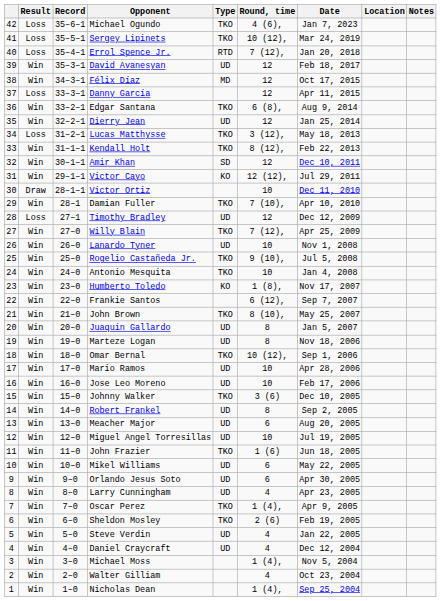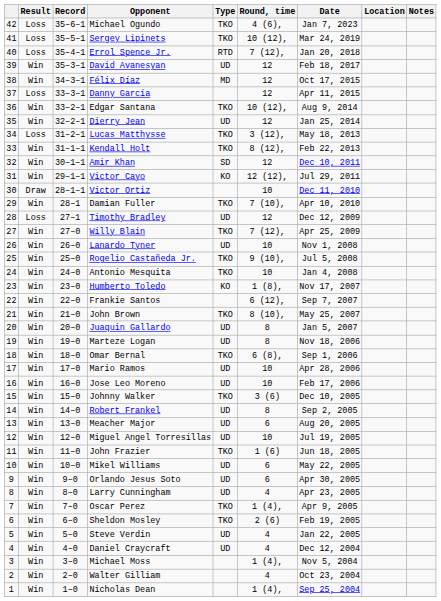 <table class="wikitable" style="text-align:center">
 <tr>
 <th></th>
 <th>Result</th>
 <th>Record</th>
 <th>Opponent</th>
 <th>Type</th>
 <th>Round, time</th>
 <th>Date</th>
 <th>Location</th>
 <th>Notes</th>
 </tr>
 <tr>
 <td>42</td>
 <td>Loss</td>
 <td>35–6–1</td>
 <td style="text-align:left;">Michael Ogundo</td>
 <td>TKO</td>
 <td>4 (6),</td>
 <td>Jan 7, 2023</td>
 <td style="text-align:left;"></td>
 <td></td>
 </tr>
 <tr>
 <td>41</td>
 <td>Loss</td>
 <td>35–5–1</td>
 <td style="text-align:left;"><a href='#'>Sergey Lipinets</a></td>
 <td>TKO</td>
 <td>10 (12), </td>
 <td>Mar 24, 2019</td>
 <td style="text-align:left;"></td>
 <td></td>
 </tr>
 <tr>
 <td>40</td>
 <td>Loss</td>
 <td>35–4–1</td>
 <td style="text-align:left;"><a href='#'>Errol Spence Jr.</a></td>
 <td>RTD</td>
 <td>7 (12), </td>
 <td>Jan 20, 2018</td>
 <td style="text-align:left;"></td>
 <td style="text-align:left;"></td>
 </tr>
 <tr>
 <td>39</td>
 <td>Win</td>
 <td>35–3–1</td>
 <td style="text-align:left;"><a href='#'>David Avanesyan</a></td>
 <td>UD</td>
 <td>12</td>
 <td>Feb 18, 2017</td>
 <td style="text-align:left;"></td>
 <td style="text-align:left;"></td>
 </tr>
 <tr>
 <td>38</td>
 <td>Win</td>
 <td>34–3–1</td>
 <td style="text-align:left;"><a href='#'>Félix Díaz</a></td>
 <td>MD</td>
 <td>12</td>
 <td>Oct 17, 2015</td>
 <td style="text-align:left;"></td>
 <td></td>
 </tr>
 <tr>
 <td>37</td>
 <td>Loss</td>
 <td>33–3–1</td>
 <td style="text-align:left;"><a href='#'>Danny García</a></td>
 <td></td>
 <td>12</td>
 <td>Apr 11, 2015</td>
 <td style="text-align:left;"></td>
 <td></td>
 </tr>
 <tr>
 <td>36</td>
 <td>Win</td>
 <td>33–2–1</td>
 <td style="text-align:left;">Edgar Santana</td>
 <td>TKO</td>
-<td>6 (8), </td>
+<td>10 (12), </td>
 <td>Aug 9, 2014</td>
 <td style="text-align:left;"></td>
 <td style="text-align:left;"></td>
 </tr>
 <tr>
 <td>35</td>
 <td>Win</td>
 <td>32–2–1</td>
 <td style="text-align:left;"><a href='#'>Dierry Jean</a></td>
 <td>UD</td>
 <td>12</td>
 <td>Jan 25, 2014</td>
 <td style="text-align:left;"></td>
 <td style="text-align:left;"></td>
 </tr>
 <tr>
 <td>34</td>
 <td>Loss</td>
 <td>31–2–1</td>
 <td style="text-align:left;"><a href='#'>Lucas Matthysse</a></td>
 <td>TKO</td>
 <td>3 (12), </td>
 <td>May 18, 2013</td>
 <td style="text-align:left;"></td>
 <td></td>
 </tr>
 <tr>
 <td>33</td>
 <td>Win</td>
 <td>31–1–1</td>
 <td style="text-align:left;"><a href='#'>Kendall Holt</a></td>
 <td>TKO</td>
 <td>8 (12), </td>
 <td>Feb 22, 2013</td>
 <td style="text-align:left;"></td>
 <td style="text-align:left;"></td>
 </tr>
 <tr>
 <td>32</td>
 <td>Win</td>
 <td>30–1–1</td>
 <td style="text-align:left;"><a href='#'>Amir Khan</a></td>
 <td>SD</td>
 <td>12</td>
 <td><a href='#'>Dec 10, 2011</a></td>
 <td style="text-align:left;"></td>
 <td style="text-align:left;"></td>
 </tr>
 <tr>
 <td>31</td>
 <td>Win</td>
 <td>29–1–1</td>
 <td style="text-align:left;"><a href='#'>Victor Cayo</a></td>
 <td>KO</td>
 <td>12 (12), </td>
 <td>Jul 29, 2011</td>
 <td style="text-align:left;"></td>
 <td></td>
 </tr>
 <tr>
 <td>30</td>
 <td>Draw</td>
 <td>28–1–1</td>
 <td style="text-align:left;"><a href='#'>Victor Ortiz</a></td>
 <td></td>
 <td>10</td>
 <td><a href='#'>Dec 11, 2010</a></td>
 <td style="text-align:left;"></td>
 <td></td>
 </tr>
 <tr>
 <td>29</td>
 <td>Win</td>
 <td>28–1</td>
 <td style="text-align:left;">Damian Fuller</td>
 <td>TKO</td>
 <td>7 (10), </td>
 <td>Apr 10, 2010</td>
 <td style="text-align:left;"></td>
 <td></td>
 </tr>
 <tr>
 <td>28</td>
 <td>Loss</td>
 <td>27–1</td>
 <td style="text-align:left;"><a href='#'>Timothy Bradley</a></td>
 <td>UD</td>
 <td>12</td>
 <td>Dec 12, 2009</td>
 <td style="text-align:left;"></td>
 <td style="text-align:left;"></td>
 </tr>
 <tr>
 <td>27</td>
 <td>Win</td>
 <td>27–0</td>
 <td style="text-align:left;"><a href='#'>Willy Blain</a></td>
 <td>TKO</td>
 <td>7 (12), </td>
 <td>Apr 25, 2009</td>
 <td style="text-align:left;"></td>
 <td style="text-align:left;"></td>
 </tr>
 <tr>
 <td>26</td>
 <td>Win</td>
 <td>26–0</td>
 <td style="text-align:left;"><a href='#'>Lanardo Tyner</a></td>
 <td>UD</td>
 <td>10</td>
 <td>Nov 1, 2008</td>
 <td style="text-align:left;"></td>
 <td style="text-align:left;"></td>
 </tr>
 <tr>
 <td>25</td>
 <td>Win</td>
 <td>25–0</td>
 <td style="text-align:left;"><a href='#'>Rogelio Castañeda Jr.</a></td>
 <td>TKO</td>
 <td>9 (10), </td>
 <td>Jul 5, 2008</td>
 <td style="text-align:left;"></td>
 <td></td>
 </tr>
 <tr>
 <td>24</td>
 <td>Win</td>
 <td>24–0</td>
 <td style="text-align:left;">Antonio Mesquita</td>
 <td>TKO</td>
 <td>10</td>
 <td>Jan 4, 2008</td>
 <td style="text-align:left;"></td>
 <td></td>
 </tr>
 <tr>
 <td>23</td>
 <td>Win</td>
 <td>23–0</td>
 <td style="text-align:left;"><a href='#'>Humberto Toledo</a></td>
 <td>KO</td>
 <td>1 (8), </td>
 <td>Nov 17, 2007</td>
 <td style="text-align:left;"></td>
 <td></td>
 </tr>
 <tr>
 <td>22</td>
 <td>Win</td>
 <td>22–0</td>
 <td style="text-align:left;">Frankie Santos</td>
 <td></td>
 <td>6 (12), </td>
 <td>Sep 7, 2007</td>
 <td style="text-align:left;"></td>
 <td style="text-align:left;"></td>
 </tr>
 <tr>
 <td>21</td>
 <td>Win</td>
 <td>21–0</td>
 <td style="text-align:left;">John Brown</td>
 <td>TKO</td>
 <td>8 (10), </td>
 <td>May 25, 2007</td>
 <td style="text-align:left;"></td>
 <td></td>
 </tr>
 <tr>
 <td>20</td>
 <td>Win</td>
 <td>20–0</td>
 <td style="text-align:left;"><a href='#'>Juaquin Gallardo</a></td>
 <td>UD</td>
 <td>8</td>
 <td>Jan 5, 2007</td>
 <td style="text-align:left;"></td>
 <td></td>
 </tr>
 <tr>
 <td>19</td>
 <td>Win</td>
 <td>19–0</td>
 <td style="text-align:left;">Marteze Logan</td>
 <td>UD</td>
 <td>8</td>
 <td>Nov 18, 2006</td>
 <td style="text-align:left;"></td>
 <td></td>
 </tr>
 <tr>
 <td>18</td>
 <td>Win</td>
 <td>18–0</td>
 <td style="text-align:left;">Omar Bernal</td>
 <td>TKO</td>
-<td>10 (12), </td>
+<td>6 (8), </td>
 <td>Sep 1, 2006</td>
 <td style="text-align:left;"></td>
 <td></td>
 </tr>
 <tr>
 <td>17</td>
 <td>Win</td>
 <td>17–0</td>
 <td style="text-align:left;">Mario Ramos</td>
 <td>UD</td>
 <td>10</td>
 <td>Apr 28, 2006</td>
 <td style="text-align:left;"></td>
 <td></td>
 </tr>
 <tr>
 <td>16</td>
 <td>Win</td>
 <td>16–0</td>
 <td style="text-align:left;">Jose Leo Moreno</td>
 <td>UD</td>
 <td>10</td>
 <td>Feb 17, 2006</td>
 <td style="text-align:left;"></td>
 <td style="text-align:left;"></td>
 </tr>
 <tr>
 <td>15</td>
 <td>Win</td>
 <td>15–0</td>
 <td style="text-align:left;">Johnny Walker</td>
 <td>TKO</td>
 <td>3 (6)</td>
 <td>Dec 10, 2005</td>
 <td style="text-align:left;"></td>
 <td></td>
 </tr>
 <tr>
 <td>14</td>
 <td>Win</td>
 <td>14–0</td>
 <td style="text-align:left;"><a href='#'>Robert Frankel</a></td>
 <td>UD</td>
 <td>8</td>
 <td>Sep 2, 2005</td>
 <td style="text-align:left;"></td>
 <td></td>
 </tr>
 <tr>
 <td>13</td>
 <td>Win</td>
 <td>13–0</td>
 <td style="text-align:left;">Meacher Major</td>
 <td>UD</td>
 <td>6</td>
 <td>Aug 20, 2005</td>
 <td style="text-align:left;"></td>
 <td></td>
 </tr>
 <tr>
 <td>12</td>
 <td>Win</td>
 <td>12–0</td>
 <td style="text-align:left;">Miguel Angel Torresillas</td>
 <td>UD</td>
 <td>10</td>
 <td>Jul 19, 2005</td>
 <td style="text-align:left;"></td>
 <td></td>
 </tr>
 <tr>
 <td>11</td>
 <td>Win</td>
 <td>11–0</td>
 <td style="text-align:left;">John Frazier</td>
 <td>TKO</td>
 <td>1 (6)</td>
 <td>Jun 18, 2005</td>
 <td style="text-align:left;"></td>
 <td></td>
 </tr>
 <tr>
 <td>10</td>
 <td>Win</td>
 <td>10–0</td>
 <td style="text-align:left;">Mikel Williams</td>
 <td>UD</td>
 <td>6</td>
 <td>May 22, 2005</td>
 <td style="text-align:left;"></td>
 <td></td>
 </tr>
 <tr>
 <td>9</td>
 <td>Win</td>
 <td>9–0</td>
 <td style="text-align:left;">Orlando Jesus Soto</td>
 <td>UD</td>
 <td>6</td>
 <td>Apr 30, 2005</td>
 <td style="text-align:left;"></td>
 <td></td>
 </tr>
 <tr>
 <td>8</td>
 <td>Win</td>
 <td>8–0</td>
 <td style="text-align:left;">Larry Cunningham</td>
 <td>UD</td>
 <td>4</td>
 <td>Apr 23, 2005</td>
 <td style="text-align:left;"></td>
 <td></td>
 </tr>
 <tr>
 <td>7</td>
 <td>Win</td>
 <td>7–0</td>
 <td style="text-align:left;">Oscar Perez</td>
 <td>TKO</td>
 <td>1 (4), </td>
 <td>Apr 9, 2005</td>
 <td style="text-align:left;"></td>
 <td></td>
 </tr>
 <tr>
 <td>6</td>
 <td>Win</td>
 <td>6–0</td>
 <td style="text-align:left;">Sheldon Mosley</td>
 <td>TKO</td>
 <td>2 (6)</td>
 <td>Feb 19, 2005</td>
 <td style="text-align:left;"></td>
 <td></td>
 </tr>
 <tr>
 <td>5</td>
 <td>Win</td>
 <td>5–0</td>
 <td style="text-align:left;">Steve Verdin</td>
 <td>UD</td>
 <td>4</td>
 <td>Jan 22, 2005</td>
 <td style="text-align:left;"></td>
 <td></td>
 </tr>
 <tr>
 <td>4</td>
 <td>Win</td>
 <td>4–0</td>
 <td style="text-align:left;">Daniel Craycraft</td>
 <td>UD</td>
 <td>4</td>
 <td>Dec 12, 2004</td>
 <td style="text-align:left;"></td>
 <td></td>
 </tr>
 <tr>
 <td>3</td>
 <td>Win</td>
 <td>3–0</td>
 <td style="text-align:left;">Michael Moss</td>
 <td></td>
 <td>1 (4), </td>
 <td>Nov 5, 2004</td>
 <td style="text-align:left;"></td>
 <td></td>
 </tr>
 <tr>
 <td>2</td>
 <td>Win</td>
 <td>2–0</td>
 <td style="text-align:left;">Walter Gilliam</td>
 <td></td>
 <td>4</td>
 <td>Oct 23, 2004</td>
 <td style="text-align:left;"></td>
 <td></td>
 </tr>
 <tr>
 <td>1</td>
 <td>Win</td>
 <td>1–0</td>
 <td style="text-align:left;">Nicholas Dean</td>
 <td></td>
 <td>1 (4), </td>
 <td><a href='#'>Sep 25, 2004</a></td>
 <td style="text-align:left;"></td>
 <td></td>
 </tr>
 </table>
